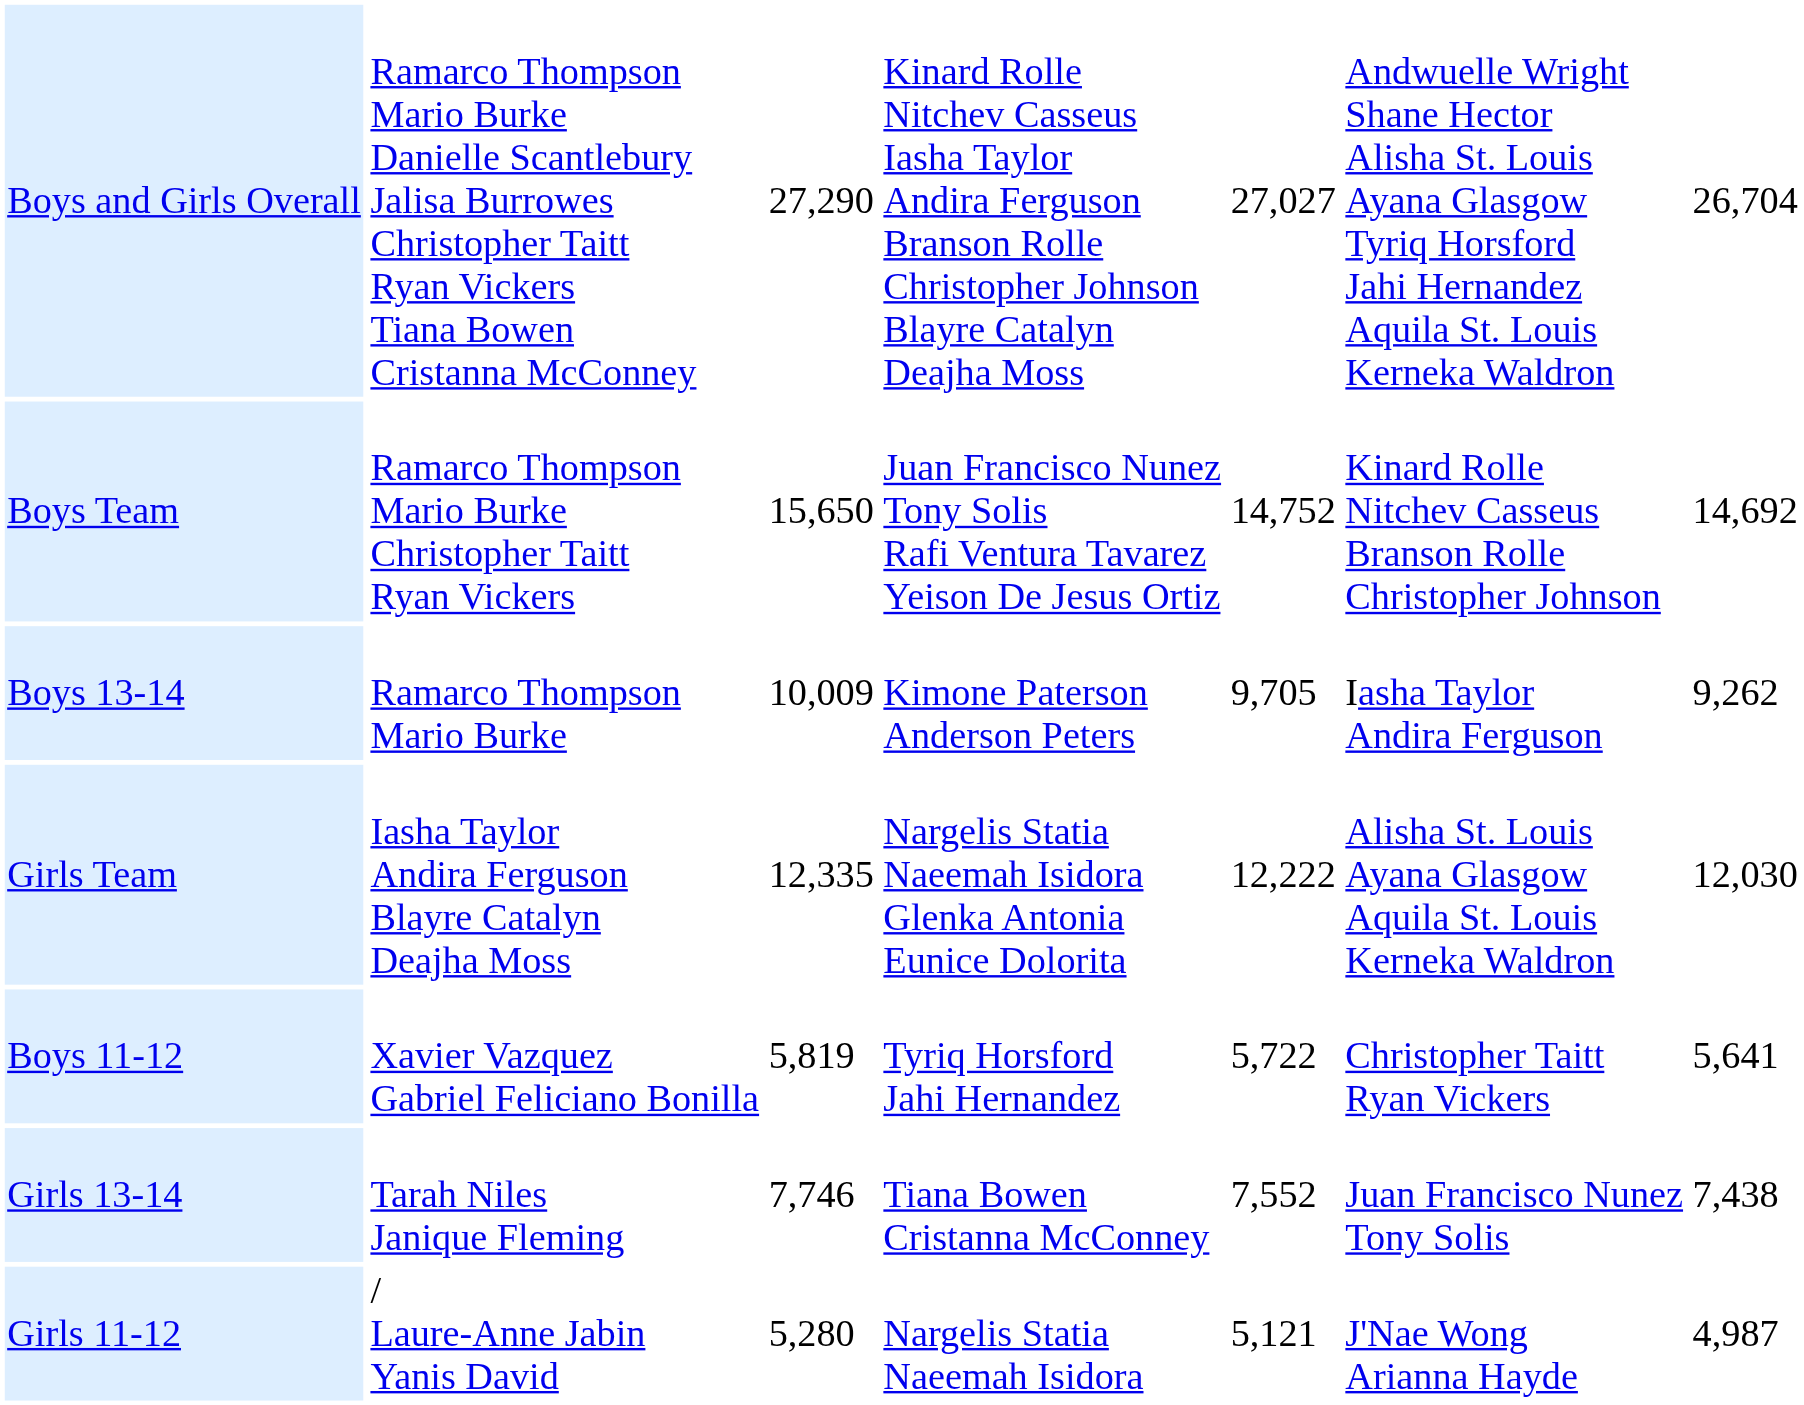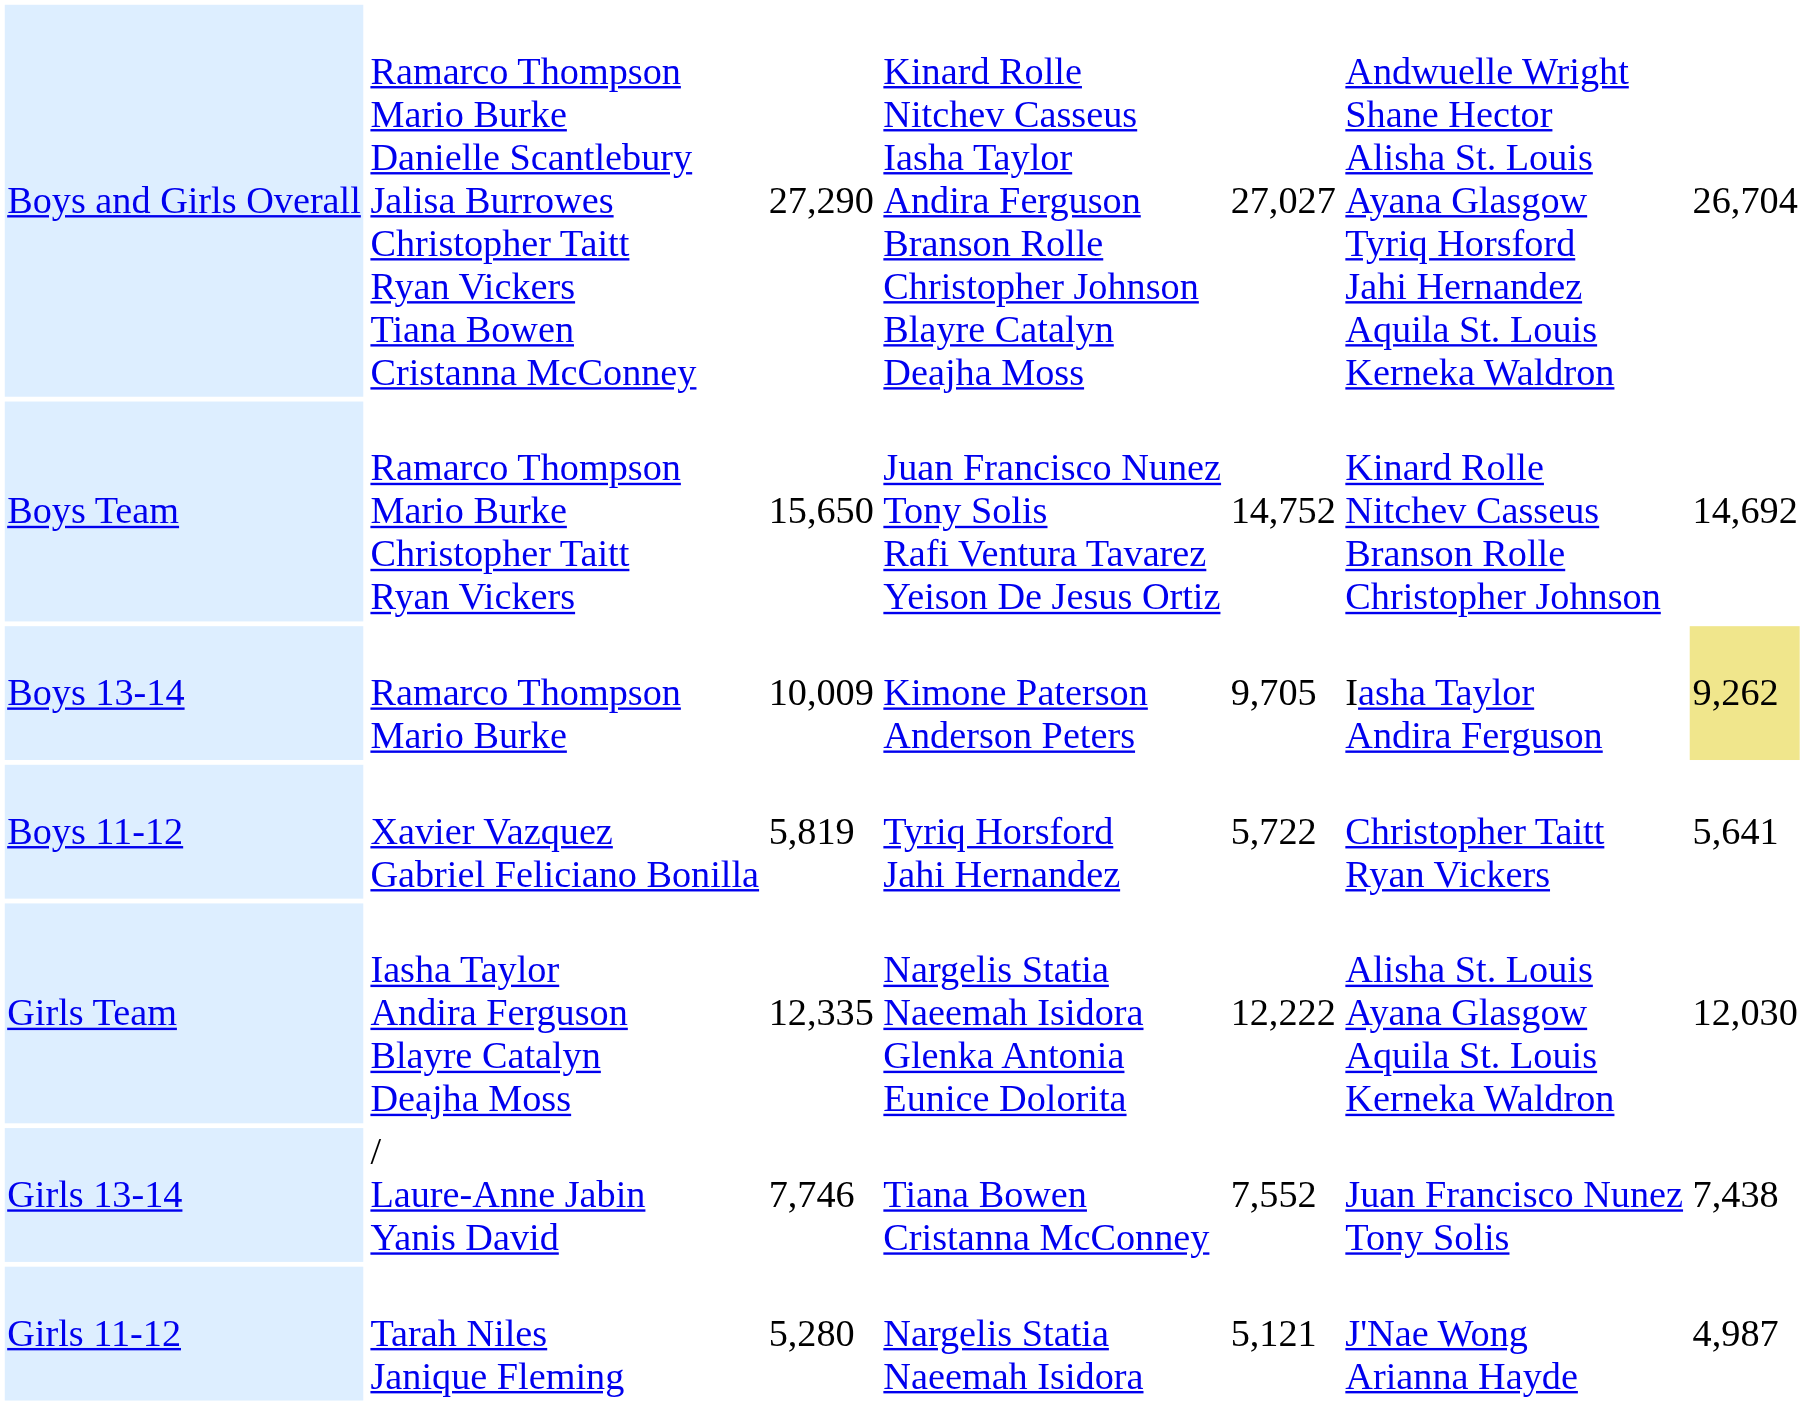 <table>
 <tr>
 <td bgcolor = DDEEFF><a href='#'>Boys and Girls Overall</a></td>
 <td> <br><a href='#'>Ramarco Thompson</a> <br><a href='#'>Mario Burke</a> <br><a href='#'>Danielle Scantlebury</a> <br><a href='#'>Jalisa Burrowes</a> <br><a href='#'>Christopher Taitt</a> <br><a href='#'>Ryan Vickers</a> <br><a href='#'>Tiana Bowen</a> <br><a href='#'>Cristanna McConney</a></td>
 <td>27,290</td>
 <td> <br><a href='#'>Kinard Rolle</a> <br><a href='#'>Nitchev Casseus</a> <br><a href='#'>Iasha Taylor</a> <br><a href='#'>Andira Ferguson</a> <br><a href='#'>Branson Rolle</a> <br><a href='#'>Christopher Johnson</a> <br><a href='#'>Blayre Catalyn</a><br><a href='#'>Deajha Moss</a></td>
 <td>27,027</td>
 <td> <br><a href='#'>Andwuelle Wright</a><br><a href='#'>Shane Hector</a> <br><a href='#'>Alisha St. Louis</a> <br><a href='#'>Ayana Glasgow</a> <br><a href='#'>Tyriq Horsford</a> <br><a href='#'>Jahi Hernandez</a> <br><a href='#'>Aquila St. Louis</a> <br><a href='#'>Kerneka Waldron</a></td>
 <td>26,704</td>
 </tr>
 <tr>
 <td bgcolor = DDEEFF><a href='#'>Boys Team</a></td>
 <td> <br><a href='#'>Ramarco Thompson</a> <br><a href='#'>Mario Burke</a> <br><a href='#'>Christopher Taitt</a> <br><a href='#'>Ryan Vickers</a></td>
 <td>15,650</td>
 <td> <br><a href='#'>Juan Francisco Nunez</a> <br><a href='#'>Tony Solis</a> <br><a href='#'>Rafi Ventura Tavarez</a> <br> <a href='#'>Yeison De Jesus Ortiz</a></td>
 <td>14,752</td>
 <td> <br><a href='#'>Kinard Rolle</a> <br><a href='#'>Nitchev Casseus</a>  <br><a href='#'>Branson Rolle</a> <br><a href='#'>Christopher Johnson</a></td>
 <td>14,692</td>
 </tr>
 <tr>
 <td bgcolor = DDEEFF><a href='#'>Boys 13-14</a></td>
 <td> <br><a href='#'>Ramarco Thompson</a> <br><a href='#'>Mario Burke</a></td>
 <td>10,009</td>
 <td> <br><a href='#'>Kimone Paterson</a> <br><a href='#'>Anderson Peters</a></td>
 <td>9,705</td>
 <td> <br>I<a href='#'>asha Taylor</a><br><a href='#'>Andira Ferguson</a></td>
-<td>9,262</td>
+<td style="background: khaki;">9,262</td>
+</tr>
+<tr>
+<td bgcolor = DDEEFF><a href='#'>Boys 11-12</a></td>
+<td> <br><a href='#'>Xavier Vazquez</a> <br><a href='#'>Gabriel Feliciano Bonilla</a></td>
+<td>5,819</td>
+<td> <br><a href='#'>Tyriq Horsford</a> <br><a href='#'>Jahi Hernandez</a></td>
+<td>5,722</td>
+<td> <br><a href='#'>Christopher Taitt</a> <br><a href='#'>Ryan Vickers</a></td>
+<td>5,641</td>
 </tr>
 <tr>
 <td bgcolor = DDEEFF><a href='#'>Girls Team</a></td>
 <td> <br><a href='#'>Iasha Taylor</a> <br><a href='#'>Andira Ferguson</a> <br><a href='#'>Blayre Catalyn</a><br><a href='#'>Deajha Moss</a></td>
 <td>12,335</td>
 <td> <br><a href='#'>Nargelis Statia</a> <br><a href='#'>Naeemah Isidora</a> <br><a href='#'>Glenka Antonia</a> <br> <a href='#'>Eunice Dolorita</a></td>
 <td>12,222</td>
 <td>  <br><a href='#'>Alisha St. Louis</a> <br><a href='#'>Ayana Glasgow</a> <br><a href='#'>Aquila St. Louis</a> <br><a href='#'>Kerneka Waldron</a></td>
 <td>12,030</td>
 </tr>
 <tr>
-<td bgcolor = DDEEFF><a href='#'>Boys 11-12</a></td>
-<td> <br><a href='#'>Xavier Vazquez</a> <br><a href='#'>Gabriel Feliciano Bonilla</a></td>
-<td>5,819</td>
-<td> <br><a href='#'>Tyriq Horsford</a> <br><a href='#'>Jahi Hernandez</a></td>
-<td>5,722</td>
-<td> <br><a href='#'>Christopher Taitt</a> <br><a href='#'>Ryan Vickers</a></td>
-<td>5,641</td>
-</tr>
-<tr>
 <td bgcolor = DDEEFF><a href='#'>Girls 13-14</a></td>
-<td> <br><a href='#'>Tarah Niles</a> <br><a href='#'>Janique Fleming</a></td>
+<td>/ <br><a href='#'>Laure-Anne Jabin</a> <br><a href='#'>Yanis David</a></td>
 <td>7,746</td>
 <td> <br><a href='#'>Tiana Bowen</a> <br><a href='#'>Cristanna McConney</a></td>
 <td>7,552</td>
 <td> <br><a href='#'>Juan Francisco Nunez</a> <br><a href='#'>Tony Solis</a></td>
 <td>7,438</td>
 </tr>
 <tr>
 <td bgcolor = DDEEFF><a href='#'>Girls 11-12</a></td>
-<td>/ <br><a href='#'>Laure-Anne Jabin</a> <br><a href='#'>Yanis David</a></td>
+<td> <br><a href='#'>Tarah Niles</a> <br><a href='#'>Janique Fleming</a></td>
 <td>5,280</td>
 <td> <br><a href='#'>Nargelis Statia</a> <br><a href='#'>Naeemah Isidora</a></td>
 <td>5,121</td>
 <td> <br><a href='#'>J'Nae Wong</a> <br><a href='#'>Arianna Hayde</a></td>
 <td>4,987</td>
 </tr>
 <tr>
 </tr>
 </table>
